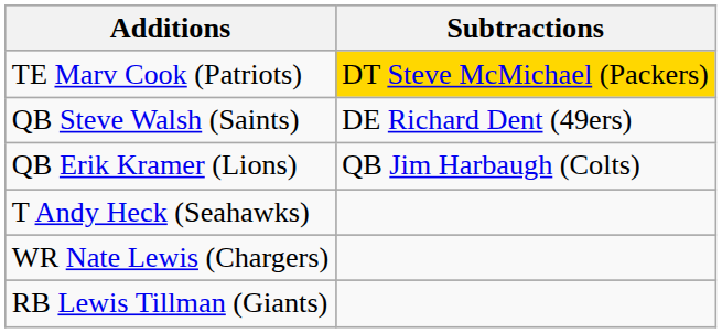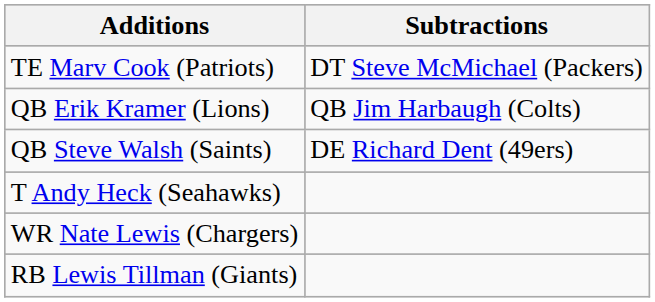 <table class="wikitable">
 <tr>
 <th>Additions</th>
 <th>Subtractions</th>
 </tr>
 <tr>
 <td>TE <a href='#'>Marv Cook</a> (Patriots)</td>
-<td style="background: gold;">DT <a href='#'>Steve McMichael</a> (Packers)</td>
+<td>DT <a href='#'>Steve McMichael</a> (Packers)</td>
+</tr>
+<tr>
+<td>QB <a href='#'>Erik Kramer</a> (Lions)</td>
+<td>QB <a href='#'>Jim Harbaugh</a> (Colts)</td>
 </tr>
 <tr>
 <td>QB <a href='#'>Steve Walsh</a> (Saints)</td>
 <td>DE <a href='#'>Richard Dent</a> (49ers)</td>
-</tr>
-<tr>
-<td>QB <a href='#'>Erik Kramer</a> (Lions)</td>
-<td>QB <a href='#'>Jim Harbaugh</a> (Colts)</td>
 </tr>
 <tr>
 <td>T <a href='#'>Andy Heck</a> (Seahawks)</td>
 <td></td>
 </tr>
 <tr>
 <td>WR <a href='#'>Nate Lewis</a> (Chargers)</td>
 <td></td>
 </tr>
 <tr>
 <td>RB <a href='#'>Lewis Tillman</a> (Giants)</td>
 <td></td>
 </tr>
 </table>
